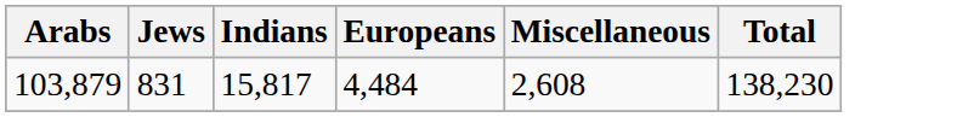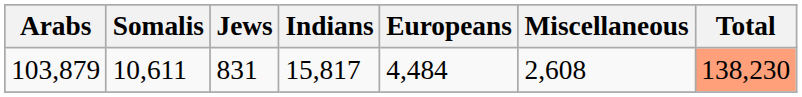 <table class="wikitable">
 <tr>
 <th>Arabs</th>
+<th>Somalis</th>
 <th>Jews</th>
 <th>Indians</th>
 <th>Europeans</th>
 <th>Miscellaneous</th>
 <th>Total</th>
 </tr>
 <tr>
 <td>103,879</td>
+<td>10,611</td>
 <td>831</td>
 <td>15,817</td>
 <td>4,484</td>
 <td>2,608</td>
-<td>138,230</td>
+<td style="background: lightsalmon;">138,230</td>
 </tr>
 </table>
